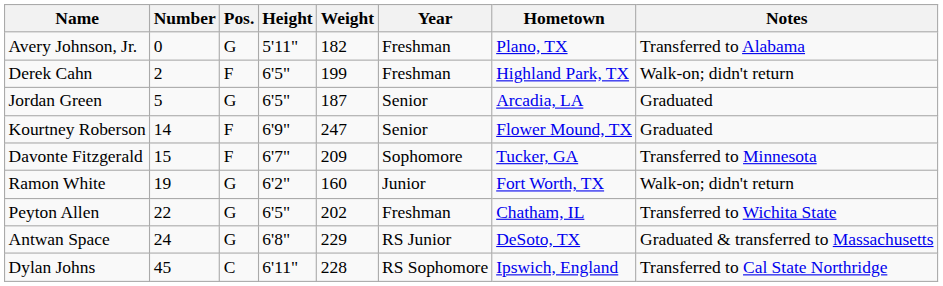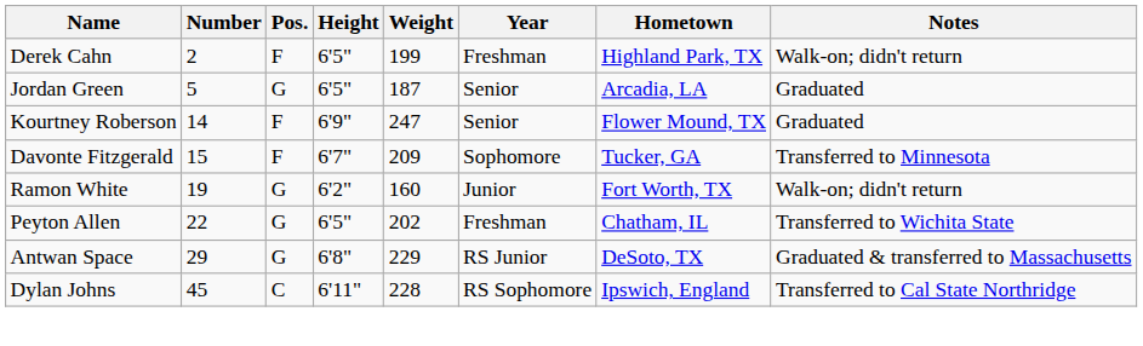 <table class="wikitable sortable" border="1">
 <tr>
 <th>Name</th>
 <th>Number</th>
 <th>Pos.</th>
 <th>Height</th>
 <th>Weight</th>
 <th>Year</th>
 <th>Hometown</th>
 <th class="unsortable">Notes</th>
-</tr>
-<tr>
-<td>Avery Johnson, Jr.</td>
-<td>0</td>
-<td>G</td>
-<td>5'11"</td>
-<td>182</td>
-<td>Freshman</td>
-<td><a href='#'>Plano, TX</a></td>
-<td>Transferred to <a href='#'>Alabama</a></td>
 </tr>
 <tr>
 <td>Derek Cahn</td>
 <td>2</td>
 <td>F</td>
 <td>6'5"</td>
 <td>199</td>
 <td>Freshman</td>
 <td><a href='#'>Highland Park, TX</a></td>
 <td>Walk-on; didn't return</td>
 </tr>
 <tr>
 <td>Jordan Green</td>
 <td>5</td>
 <td>G</td>
 <td>6'5"</td>
 <td>187</td>
 <td>Senior</td>
 <td><a href='#'>Arcadia, LA</a></td>
 <td>Graduated</td>
 </tr>
 <tr>
 <td>Kourtney Roberson</td>
 <td>14</td>
 <td>F</td>
 <td>6'9"</td>
 <td>247</td>
 <td>Senior</td>
 <td><a href='#'>Flower Mound, TX</a></td>
 <td>Graduated</td>
 </tr>
 <tr>
 <td>Davonte Fitzgerald</td>
 <td>15</td>
 <td>F</td>
 <td>6'7"</td>
 <td>209</td>
 <td>Sophomore</td>
 <td><a href='#'>Tucker, GA</a></td>
 <td>Transferred to <a href='#'>Minnesota</a></td>
 </tr>
 <tr>
 <td>Ramon White</td>
 <td>19</td>
 <td>G</td>
 <td>6'2"</td>
 <td>160</td>
 <td>Junior</td>
 <td><a href='#'>Fort Worth, TX</a></td>
 <td>Walk-on; didn't return</td>
 </tr>
 <tr>
 <td>Peyton Allen</td>
 <td>22</td>
 <td>G</td>
 <td>6'5"</td>
 <td>202</td>
 <td>Freshman</td>
 <td><a href='#'>Chatham, IL</a></td>
 <td>Transferred to <a href='#'>Wichita State</a></td>
 </tr>
 <tr>
 <td>Antwan Space</td>
-<td>24</td>
+<td>29</td>
 <td>G</td>
 <td>6'8"</td>
 <td>229</td>
 <td>RS Junior</td>
 <td><a href='#'>DeSoto, TX</a></td>
 <td>Graduated & transferred to <a href='#'>Massachusetts</a></td>
 </tr>
 <tr>
 <td>Dylan Johns</td>
 <td>45</td>
 <td>C</td>
 <td>6'11"</td>
 <td>228</td>
 <td>RS Sophomore</td>
 <td><a href='#'>Ipswich, England</a></td>
 <td>Transferred to <a href='#'>Cal State Northridge</a></td>
 </tr>
 </table>
